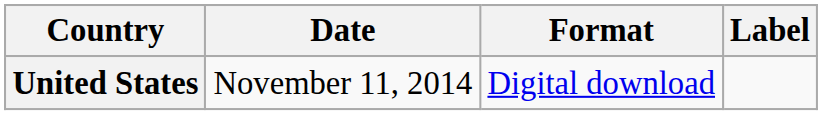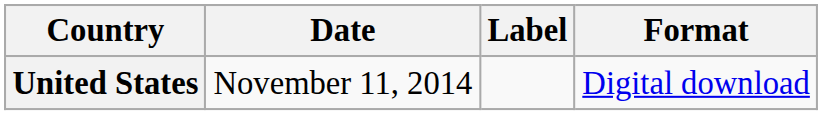 <table class="wikitable plainrowheaders">
 <tr>
 <th scope="col">Country</th>
 <th scope="col">Date</th>
+<th scope="col">Label</th>
 <th scope="col">Format</th>
-<th scope="col">Label</th>
 </tr>
 <tr>
 <th scope="row">United States</th>
 <td>November 11, 2014</td>
+<td></td>
 <td><a href='#'>Digital download</a></td>
-<td></td>
 </tr>
 </table>
